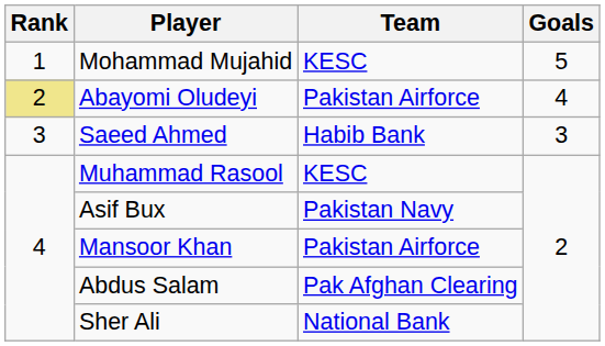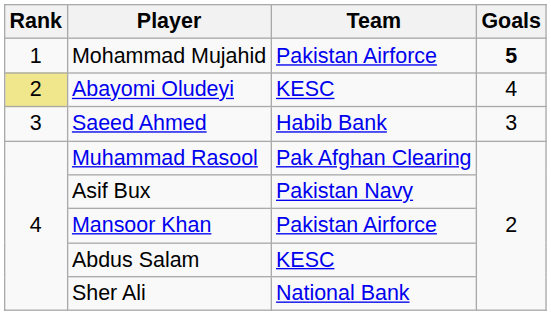 <table class="wikitable" style="text-align:center">
 <tr>
 <th>Rank</th>
 <th>Player</th>
 <th>Team</th>
 <th>Goals</th>
 </tr>
 <tr>
 <td>1</td>
 <td align=left> Mohammad Mujahid</td>
-<td align=left><a href='#'>KESC</a></td>
-<td>5</td>
+<td align=left><a href='#'>Pakistan Airforce</a></td>
+<td><strong>5</strong></td>
 </tr>
 <tr>
 <td style="background: khaki;">2</td>
 <td align=left> <a href='#'>Abayomi Oludeyi</a></td>
-<td align=left><a href='#'>Pakistan Airforce</a></td>
+<td align=left><a href='#'>KESC</a></td>
 <td>4</td>
 </tr>
 <tr>
 <td>3</td>
 <td align=left> <a href='#'>Saeed Ahmed</a></td>
 <td align=left><a href='#'>Habib Bank</a></td>
 <td>3</td>
 </tr>
 <tr>
 <td rowspan=5>4</td>
 <td align=left> <a href='#'>Muhammad Rasool</a></td>
-<td align=left><a href='#'>KESC</a></td>
+<td align=left><a href='#'>Pak Afghan Clearing</a></td>
 <td rowspan=5>2</td>
 </tr>
 <tr>
 <td align=left> Asif Bux</td>
 <td align=left><a href='#'>Pakistan Navy</a></td>
 </tr>
 <tr>
 <td align=left> <a href='#'>Mansoor Khan</a></td>
 <td align=left><a href='#'>Pakistan Airforce</a></td>
 </tr>
 <tr>
 <td align=left> Abdus Salam</td>
-<td align=left><a href='#'>Pak Afghan Clearing</a></td>
+<td align=left><a href='#'>KESC</a></td>
 </tr>
 <tr>
 <td align=left> Sher Ali</td>
 <td align=left><a href='#'>National Bank</a></td>
 </tr>
 </table>
